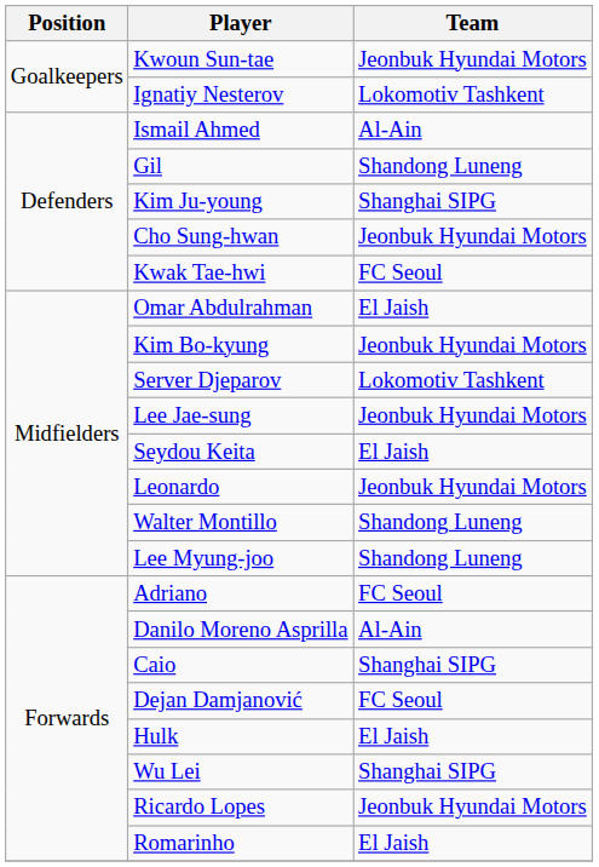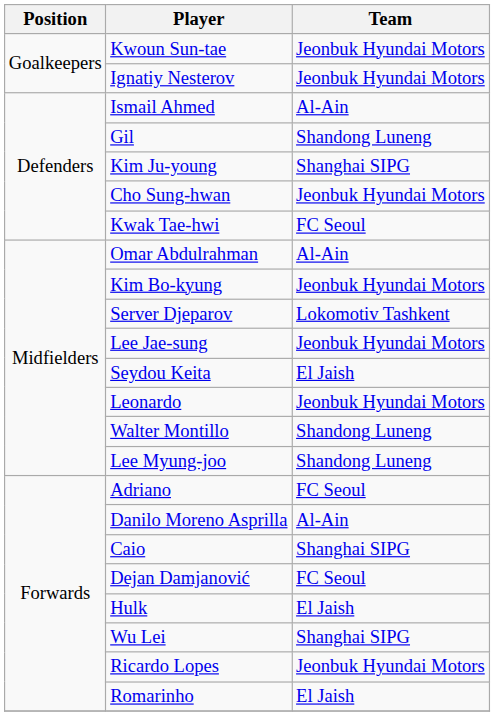 <table class="wikitable" style="text-align:center">
 <tr>
 <th>Position</th>
 <th>Player</th>
 <th>Team</th>
 </tr>
 <tr>
 <td rowspan="2">Goalkeepers</td>
 <td align=left> <a href='#'>Kwoun Sun-tae</a></td>
 <td align=left> <a href='#'>Jeonbuk Hyundai Motors</a></td>
 </tr>
 <tr>
 <td align=left> <a href='#'>Ignatiy Nesterov</a></td>
-<td align=left> <a href='#'>Lokomotiv Tashkent</a></td>
+<td align=left> <a href='#'>Jeonbuk Hyundai Motors</a></td>
 </tr>
 <tr>
 <td rowspan="5">Defenders</td>
 <td align=left> <a href='#'>Ismail Ahmed</a></td>
 <td align=left> <a href='#'>Al-Ain</a></td>
 </tr>
 <tr>
 <td align=left> <a href='#'>Gil</a></td>
 <td align=left> <a href='#'>Shandong Luneng</a></td>
 </tr>
 <tr>
 <td align=left> <a href='#'>Kim Ju-young</a></td>
 <td align=left> <a href='#'>Shanghai SIPG</a></td>
 </tr>
 <tr>
 <td align=left> <a href='#'>Cho Sung-hwan</a></td>
 <td align=left> <a href='#'>Jeonbuk Hyundai Motors</a></td>
 </tr>
 <tr>
 <td align=left> <a href='#'>Kwak Tae-hwi</a></td>
 <td align=left> <a href='#'>FC Seoul</a></td>
 </tr>
 <tr>
 <td rowspan="8">Midfielders</td>
 <td align=left> <a href='#'>Omar Abdulrahman</a></td>
-<td align=left> <a href='#'>El Jaish</a></td>
+<td align=left> <a href='#'>Al-Ain</a></td>
 </tr>
 <tr>
 <td align=left> <a href='#'>Kim Bo-kyung</a></td>
 <td align=left> <a href='#'>Jeonbuk Hyundai Motors</a></td>
 </tr>
 <tr>
 <td align=left> <a href='#'>Server Djeparov</a></td>
 <td align=left> <a href='#'>Lokomotiv Tashkent</a></td>
 </tr>
 <tr>
 <td align=left> <a href='#'>Lee Jae-sung</a></td>
 <td align=left> <a href='#'>Jeonbuk Hyundai Motors</a></td>
 </tr>
 <tr>
 <td align=left> <a href='#'>Seydou Keita</a></td>
 <td align=left> <a href='#'>El Jaish</a></td>
 </tr>
 <tr>
 <td align=left> <a href='#'>Leonardo</a></td>
 <td align=left> <a href='#'>Jeonbuk Hyundai Motors</a></td>
 </tr>
 <tr>
 <td align=left> <a href='#'>Walter Montillo</a></td>
 <td align=left> <a href='#'>Shandong Luneng</a></td>
 </tr>
 <tr>
 <td align=left> <a href='#'>Lee Myung-joo</a></td>
 <td align=left> <a href='#'>Shandong Luneng</a></td>
 </tr>
 <tr>
 <td rowspan="8">Forwards</td>
 <td align=left> <a href='#'>Adriano</a></td>
 <td align=left> <a href='#'>FC Seoul</a></td>
 </tr>
 <tr>
 <td align=left> <a href='#'>Danilo Moreno Asprilla</a></td>
 <td align=left> <a href='#'>Al-Ain</a></td>
 </tr>
 <tr>
 <td align=left> <a href='#'>Caio</a></td>
 <td align=left> <a href='#'>Shanghai SIPG</a></td>
 </tr>
 <tr>
 <td align=left> <a href='#'>Dejan Damjanović</a></td>
 <td align=left> <a href='#'>FC Seoul</a></td>
 </tr>
 <tr>
 <td align=left> <a href='#'>Hulk</a></td>
 <td align=left> <a href='#'>El Jaish</a></td>
 </tr>
 <tr>
 <td align=left> <a href='#'>Wu Lei</a></td>
 <td align=left> <a href='#'>Shanghai SIPG</a></td>
 </tr>
 <tr>
 <td align=left> <a href='#'>Ricardo Lopes</a></td>
 <td align=left> <a href='#'>Jeonbuk Hyundai Motors</a></td>
 </tr>
 <tr>
 <td align=left> <a href='#'>Romarinho</a></td>
 <td align=left> <a href='#'>El Jaish</a></td>
 </tr>
 <tr>
 </tr>
 </table>
